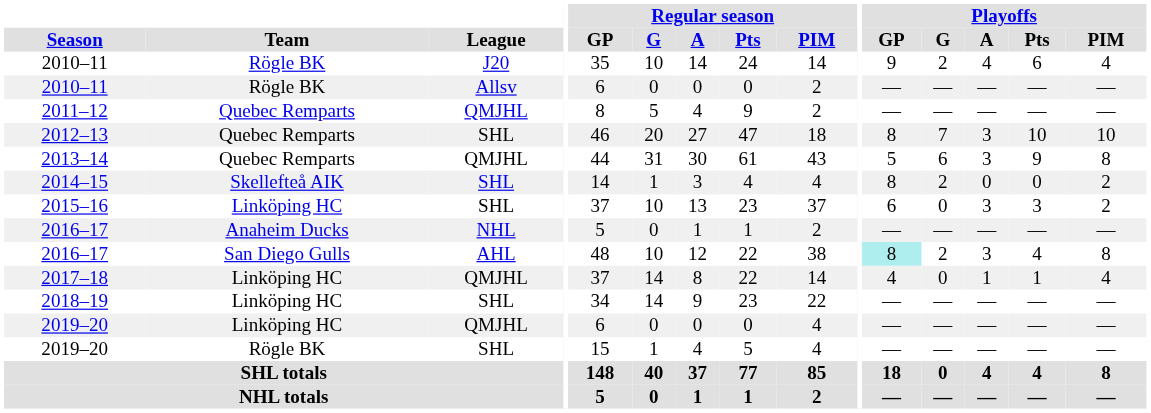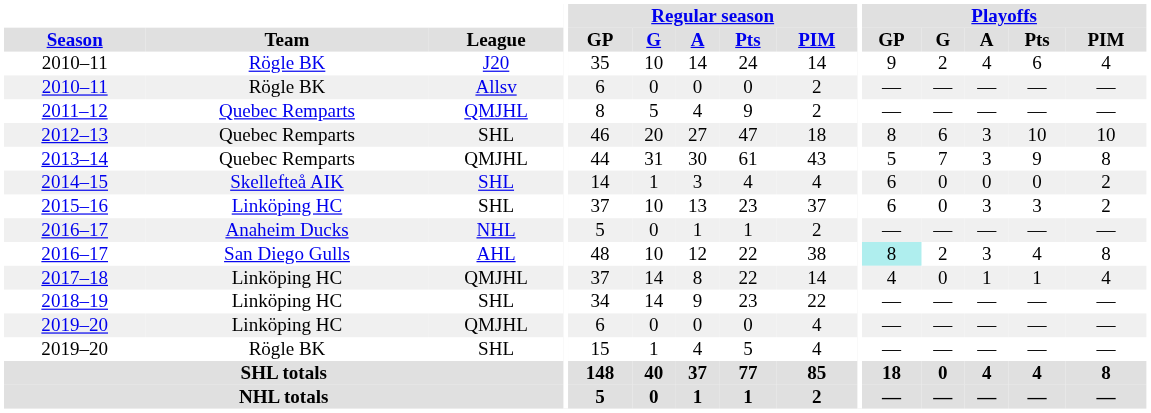 <table border="0" cellpadding="1" cellspacing="0" style="text-align:center; width:60em">
 <tr bgcolor="#e0e0e0">
 <th colspan="3" bgcolor="#ffffff"></th>
 <th rowspan="99" bgcolor="#ffffff"></th>
 <th colspan="5"><a href='#'>Regular season</a></th>
 <th rowspan="99" bgcolor="#ffffff"></th>
 <th colspan="5"><a href='#'>Playoffs</a></th>
 </tr>
 <tr bgcolor="#e0e0e0">
 <th><a href='#'>Season</a></th>
 <th>Team</th>
 <th>League</th>
 <th>GP</th>
 <th><a href='#'>G</a></th>
 <th><a href='#'>A</a></th>
 <th><a href='#'>Pts</a></th>
 <th><a href='#'>PIM</a></th>
 <th>GP</th>
 <th>G</th>
 <th>A</th>
 <th>Pts</th>
 <th>PIM</th>
 </tr>
 <tr>
 <td>2010–11</td>
 <td><a href='#'>Rögle BK</a></td>
 <td><a href='#'>J20</a></td>
 <td>35</td>
 <td>10</td>
 <td>14</td>
 <td>24</td>
 <td>14</td>
 <td>9</td>
 <td>2</td>
 <td>4</td>
 <td>6</td>
 <td>4</td>
 </tr>
 <tr bgcolor="#f0f0f0">
 <td><a href='#'>2010–11</a></td>
 <td>Rögle BK</td>
 <td><a href='#'>Allsv</a></td>
 <td>6</td>
 <td>0</td>
 <td>0</td>
 <td>0</td>
 <td>2</td>
 <td>—</td>
 <td>—</td>
 <td>—</td>
 <td>—</td>
 <td>—</td>
 </tr>
 <tr>
 <td><a href='#'>2011–12</a></td>
 <td><a href='#'>Quebec Remparts</a></td>
 <td><a href='#'>QMJHL</a></td>
 <td>8</td>
 <td>5</td>
 <td>4</td>
 <td>9</td>
 <td>2</td>
 <td>—</td>
 <td>—</td>
 <td>—</td>
 <td>—</td>
 <td>—</td>
 </tr>
 <tr bgcolor="#f0f0f0">
 <td><a href='#'>2012–13</a></td>
 <td>Quebec Remparts</td>
 <td>SHL</td>
 <td>46</td>
 <td>20</td>
 <td>27</td>
 <td>47</td>
 <td>18</td>
 <td>8</td>
-<td>7</td>
+<td>6</td>
 <td>3</td>
 <td>10</td>
 <td>10</td>
 </tr>
 <tr>
 <td><a href='#'>2013–14</a></td>
 <td>Quebec Remparts</td>
 <td>QMJHL</td>
 <td>44</td>
 <td>31</td>
 <td>30</td>
 <td>61</td>
 <td>43</td>
 <td>5</td>
-<td>6</td>
+<td>7</td>
 <td>3</td>
 <td>9</td>
 <td>8</td>
 </tr>
 <tr bgcolor="#f0f0f0">
 <td><a href='#'>2014–15</a></td>
 <td><a href='#'>Skellefteå AIK</a></td>
 <td><a href='#'>SHL</a></td>
 <td>14</td>
 <td>1</td>
 <td>3</td>
 <td>4</td>
 <td>4</td>
-<td>8</td>
-<td>2</td>
+<td>6</td>
+<td>0</td>
 <td>0</td>
 <td>0</td>
 <td>2</td>
 </tr>
 <tr>
 <td><a href='#'>2015–16</a></td>
 <td><a href='#'>Linköping HC</a></td>
 <td>SHL</td>
 <td>37</td>
 <td>10</td>
 <td>13</td>
 <td>23</td>
 <td>37</td>
 <td>6</td>
 <td>0</td>
 <td>3</td>
 <td>3</td>
 <td>2</td>
 </tr>
 <tr bgcolor="#f0f0f0">
 <td><a href='#'>2016–17</a></td>
 <td><a href='#'>Anaheim Ducks</a></td>
 <td><a href='#'>NHL</a></td>
 <td>5</td>
 <td>0</td>
 <td>1</td>
 <td>1</td>
 <td>2</td>
 <td>—</td>
 <td>—</td>
 <td>—</td>
 <td>—</td>
 <td>—</td>
 </tr>
 <tr>
 <td><a href='#'>2016–17</a></td>
 <td><a href='#'>San Diego Gulls</a></td>
 <td><a href='#'>AHL</a></td>
 <td>48</td>
 <td>10</td>
 <td>12</td>
 <td>22</td>
 <td>38</td>
 <td style="background: paleturquoise;">8</td>
 <td>2</td>
 <td>3</td>
 <td>4</td>
 <td>8</td>
 </tr>
 <tr bgcolor="#f0f0f0">
 <td><a href='#'>2017–18</a></td>
 <td>Linköping HC</td>
 <td>QMJHL</td>
 <td>37</td>
 <td>14</td>
 <td>8</td>
 <td>22</td>
 <td>14</td>
 <td>4</td>
 <td>0</td>
 <td>1</td>
 <td>1</td>
 <td>4</td>
 </tr>
 <tr>
 <td><a href='#'>2018–19</a></td>
 <td>Linköping HC</td>
 <td>SHL</td>
 <td>34</td>
 <td>14</td>
 <td>9</td>
 <td>23</td>
 <td>22</td>
 <td>—</td>
 <td>—</td>
 <td>—</td>
 <td>—</td>
 <td>—</td>
 </tr>
 <tr bgcolor="#f0f0f0">
 <td><a href='#'>2019–20</a></td>
 <td>Linköping HC</td>
 <td>QMJHL</td>
 <td>6</td>
 <td>0</td>
 <td>0</td>
 <td>0</td>
 <td>4</td>
 <td>—</td>
 <td>—</td>
 <td>—</td>
 <td>—</td>
 <td>—</td>
 </tr>
 <tr>
 <td>2019–20</td>
 <td>Rögle BK</td>
 <td>SHL</td>
 <td>15</td>
 <td>1</td>
 <td>4</td>
 <td>5</td>
 <td>4</td>
 <td>—</td>
 <td>—</td>
 <td>—</td>
 <td>—</td>
 <td>—</td>
 </tr>
 <tr bgcolor="#e0e0e0">
 <th colspan="3">SHL totals</th>
 <th>148</th>
 <th>40</th>
 <th>37</th>
 <th>77</th>
 <th>85</th>
 <th>18</th>
 <th>0</th>
 <th>4</th>
 <th>4</th>
 <th>8</th>
 </tr>
 <tr bgcolor="#e0e0e0">
 <th colspan="3">NHL totals</th>
 <th>5</th>
 <th>0</th>
 <th>1</th>
 <th>1</th>
 <th>2</th>
 <th>—</th>
 <th>—</th>
 <th>—</th>
 <th>—</th>
 <th>—</th>
 </tr>
 </table>
